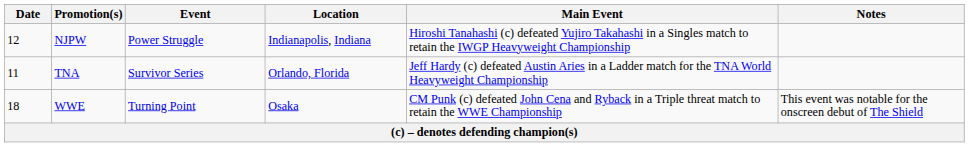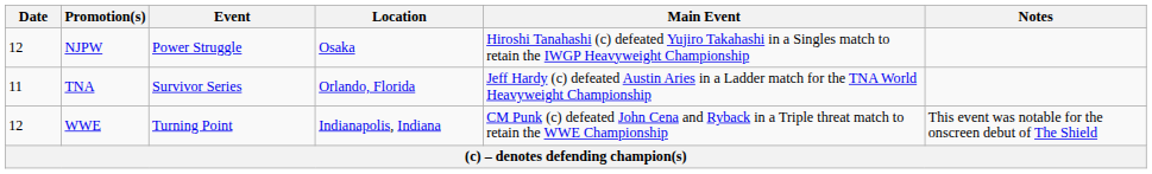 <table class="wikitable" style="width:100%;">
 <tr>
 <th width=5%>Date</th>
 <th width=5%>Promotion(s)</th>
 <th width=15%>Event</th>
 <th width=15%>Location</th>
 <th width=40%>Main Event</th>
 <th width=20%>Notes</th>
 </tr>
 <tr>
 <td>12</td>
 <td><a href='#'>NJPW</a></td>
 <td><a href='#'>Power Struggle</a></td>
-<td><a href='#'>Indianapolis</a>, <a href='#'>Indiana</a></td>
+<td><a href='#'>Osaka</a></td>
 <td><a href='#'>Hiroshi Tanahashi</a> (c) defeated <a href='#'>Yujiro Takahashi</a> in a Singles match to retain the <a href='#'>IWGP Heavyweight Championship</a></td>
 <td></td>
 </tr>
 <tr>
 <td>11</td>
 <td><a href='#'>TNA</a></td>
 <td><a href='#'>Survivor Series</a></td>
 <td><a href='#'>Orlando, Florida</a></td>
 <td><a href='#'>Jeff Hardy</a> (c) defeated <a href='#'>Austin Aries</a> in a Ladder match for the <a href='#'>TNA World Heavyweight Championship</a></td>
 <td></td>
 </tr>
 <tr>
-<td>18</td>
+<td>12</td>
 <td><a href='#'>WWE</a></td>
 <td><a href='#'>Turning Point</a></td>
-<td><a href='#'>Osaka</a></td>
+<td><a href='#'>Indianapolis</a>, <a href='#'>Indiana</a></td>
 <td><a href='#'>CM Punk</a> (c) defeated <a href='#'>John Cena</a> and <a href='#'>Ryback</a> in a Triple threat match to retain the <a href='#'>WWE Championship</a></td>
 <td>This event was notable for the onscreen debut of <a href='#'>The Shield</a></td>
 </tr>
 <tr>
 <th colspan="6">(c) – denotes defending champion(s)</th>
 </tr>
 </table>
